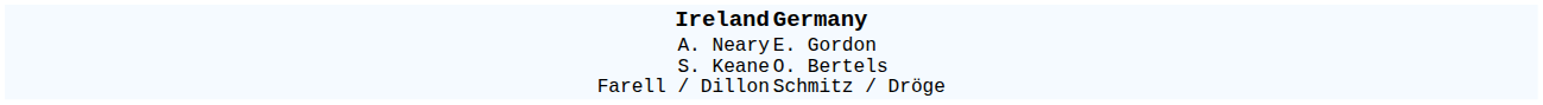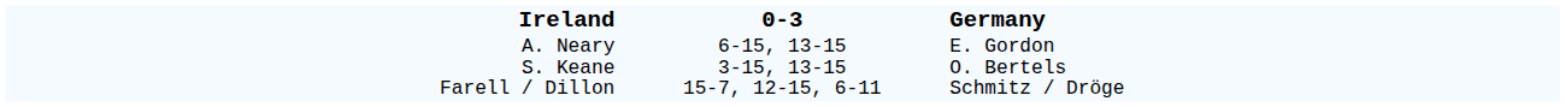 <table style="width: 100%; background:#F5FAFF;" cellspacing="0">
 <tr>
 <td width=24% align=right><strong>Ireland</strong></td>
+<td align=center width=13%><strong>0-3</strong></td>
 <td width=24%><strong>Germany</strong></td>
 </tr>
 <tr style=font-size:85%>
 <td align=right valign=top>A. Neary<br>S. Keane<br>Farell / Dillon</td>
+<td align=center>6-15, 13-15<br>3-15, 13-15<br>15-7, 12-15, 6-11</td>
 <td valign=top>E. Gordon<br>O. Bertels<br>Schmitz / Dröge</td>
 </tr>
 </table>
